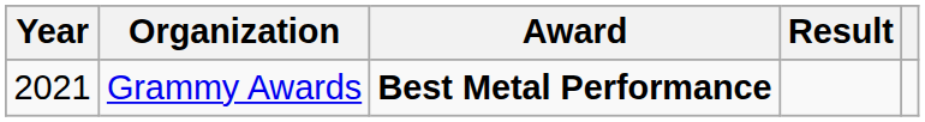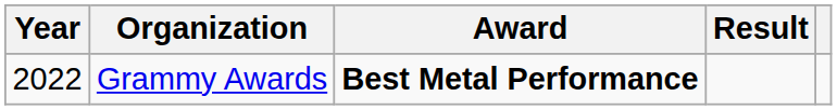 <table class="wikitable">
 <tr>
 <th>Year</th>
 <th>Organization</th>
 <th>Award</th>
 <th>Result</th>
 <th></th>
 </tr>
 <tr>
-<td>2021</td>
+<td>2022</td>
 <td><a href='#'>Grammy Awards</a></td>
 <td><strong>Best Metal Performance</strong></td>
 <td></td>
 <td></td>
 </tr>
 </table>
